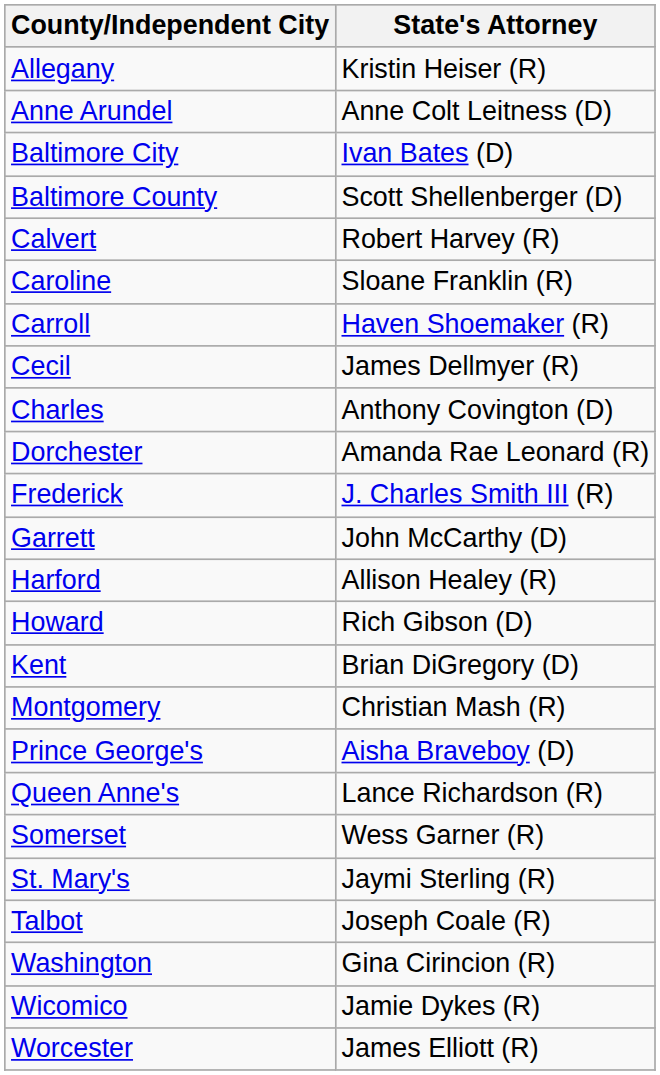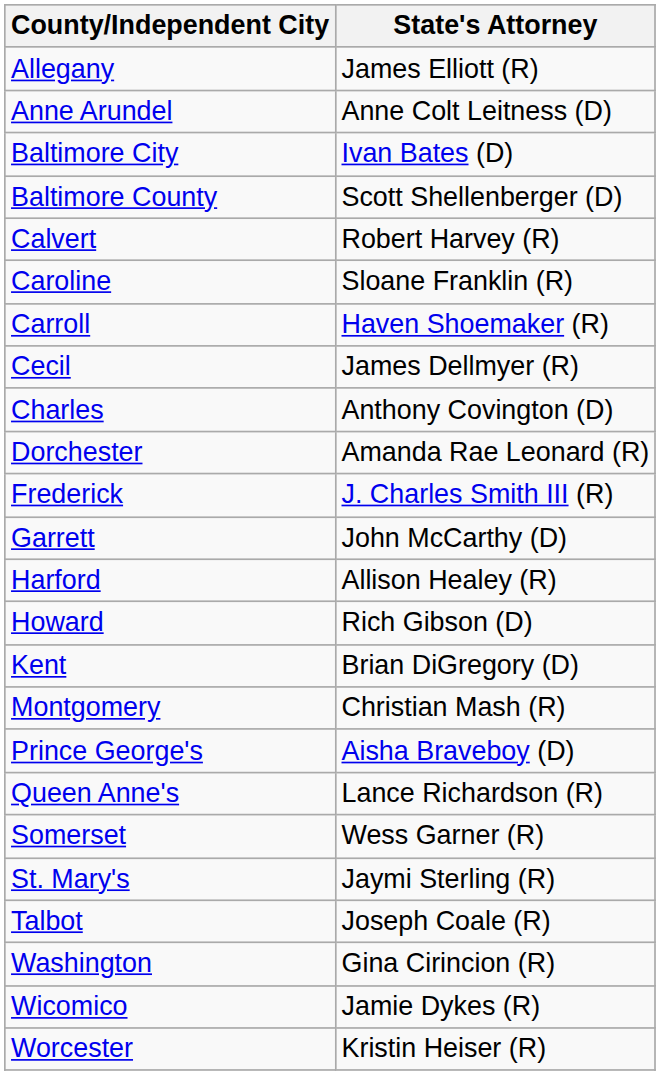 <table class="wikitable">
 <tr>
 <th>County/Independent City</th>
 <th>State's Attorney</th>
 </tr>
 <tr>
 <td><a href='#'>Allegany</a></td>
-<td>Kristin Heiser (R)</td>
+<td>James Elliott (R)</td>
 </tr>
 <tr>
 <td><a href='#'>Anne Arundel</a></td>
 <td>Anne Colt Leitness (D)</td>
 </tr>
 <tr>
 <td><a href='#'>Baltimore City</a></td>
 <td><a href='#'>Ivan Bates</a> (D)</td>
 </tr>
 <tr>
 <td><a href='#'>Baltimore County</a></td>
 <td>Scott Shellenberger (D)</td>
 </tr>
 <tr>
 <td><a href='#'>Calvert</a></td>
 <td>Robert Harvey (R)</td>
 </tr>
 <tr>
 <td><a href='#'>Caroline</a></td>
 <td>Sloane Franklin (R)</td>
 </tr>
 <tr>
 <td><a href='#'>Carroll</a></td>
 <td><a href='#'>Haven Shoemaker</a> (R)</td>
 </tr>
 <tr>
 <td><a href='#'>Cecil</a></td>
 <td>James Dellmyer (R)</td>
 </tr>
 <tr>
 <td><a href='#'>Charles</a></td>
 <td>Anthony Covington (D)</td>
 </tr>
 <tr>
 <td><a href='#'>Dorchester</a></td>
 <td>Amanda Rae Leonard (R)</td>
 </tr>
 <tr>
 <td><a href='#'>Frederick</a></td>
 <td><a href='#'>J. Charles Smith III</a> (R)</td>
 </tr>
 <tr>
 <td><a href='#'>Garrett</a></td>
 <td>John McCarthy (D)</td>
 </tr>
 <tr>
 <td><a href='#'>Harford</a></td>
 <td>Allison Healey (R)</td>
 </tr>
 <tr>
 <td><a href='#'>Howard</a></td>
 <td>Rich Gibson (D)</td>
 </tr>
 <tr>
 <td><a href='#'>Kent</a></td>
 <td>Brian DiGregory (D)</td>
 </tr>
 <tr>
 <td><a href='#'>Montgomery</a></td>
 <td>Christian Mash (R)</td>
 </tr>
 <tr>
 <td><a href='#'>Prince George's</a></td>
 <td><a href='#'>Aisha Braveboy</a> (D)</td>
 </tr>
 <tr>
 <td><a href='#'>Queen Anne's</a></td>
 <td>Lance Richardson (R)</td>
 </tr>
 <tr>
 <td><a href='#'>Somerset</a></td>
 <td>Wess Garner (R)</td>
 </tr>
 <tr>
 <td><a href='#'>St. Mary's</a></td>
 <td>Jaymi Sterling (R)</td>
 </tr>
 <tr>
 <td><a href='#'>Talbot</a></td>
 <td>Joseph Coale (R)</td>
 </tr>
 <tr>
 <td><a href='#'>Washington</a></td>
 <td>Gina Cirincion (R)</td>
 </tr>
 <tr>
 <td><a href='#'>Wicomico</a></td>
 <td>Jamie Dykes (R)</td>
 </tr>
 <tr>
 <td><a href='#'>Worcester</a></td>
-<td>James Elliott (R)</td>
+<td>Kristin Heiser (R)</td>
 </tr>
 </table>
